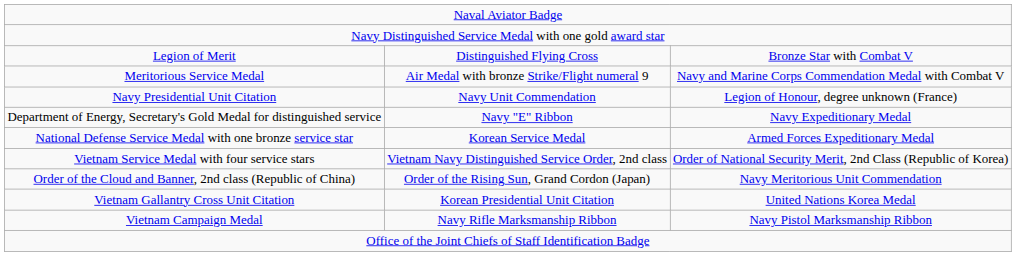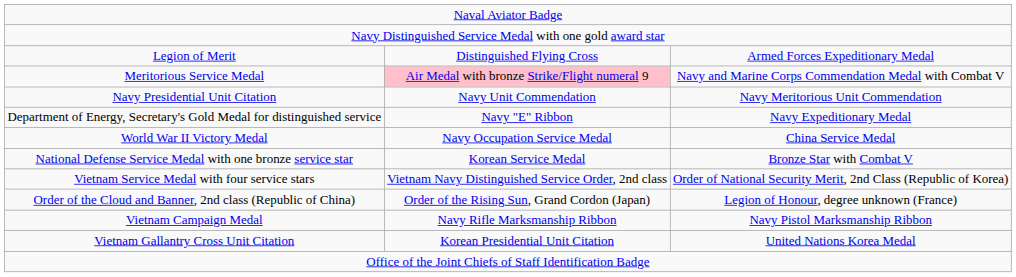 <table class=wikitable style="margin:1em auto; text-align:center;">
 <tr>
 <td colspan="3"><a href='#'>Naval Aviator Badge</a></td>
 </tr>
 <tr>
 <td colspan="3"><a href='#'>Navy Distinguished Service Medal</a> with one gold <a href='#'>award star</a></td>
 </tr>
 <tr>
 <td><a href='#'>Legion of Merit</a></td>
 <td><a href='#'>Distinguished Flying Cross</a></td>
-<td><a href='#'>Bronze Star</a> with <a href='#'>Combat V</a></td>
+<td><a href='#'>Armed Forces Expeditionary Medal</a></td>
 </tr>
 <tr>
 <td><a href='#'>Meritorious Service Medal</a></td>
-<td><a href='#'>Air Medal</a> with bronze <a href='#'>Strike/Flight numeral</a> 9</td>
+<td style="background: pink;"><a href='#'>Air Medal</a> with bronze <a href='#'>Strike/Flight numeral</a> 9</td>
 <td><a href='#'>Navy and Marine Corps Commendation Medal</a> with Combat V</td>
 </tr>
 <tr>
 <td><a href='#'>Navy Presidential Unit Citation</a></td>
 <td><a href='#'>Navy Unit Commendation</a></td>
-<td><a href='#'>Legion of Honour</a>, degree unknown (France)</td>
+<td><a href='#'>Navy Meritorious Unit Commendation</a></td>
 </tr>
 <tr>
 <td>Department of Energy, Secretary's Gold Medal for distinguished service</td>
 <td><a href='#'>Navy "E" Ribbon</a></td>
 <td><a href='#'>Navy Expeditionary Medal</a></td>
 </tr>
 <tr>
+<td><a href='#'>World War II Victory Medal</a></td>
+<td><a href='#'>Navy Occupation Service Medal</a></td>
+<td><a href='#'>China Service Medal</a></td>
+</tr>
+<tr>
 <td><a href='#'>National Defense Service Medal</a> with one bronze <a href='#'>service star</a></td>
 <td><a href='#'>Korean Service Medal</a></td>
-<td><a href='#'>Armed Forces Expeditionary Medal</a></td>
+<td><a href='#'>Bronze Star</a> with <a href='#'>Combat V</a></td>
 </tr>
 <tr>
 <td><a href='#'>Vietnam Service Medal</a> with four service stars</td>
 <td><a href='#'>Vietnam Navy Distinguished Service Order</a>, 2nd class</td>
 <td><a href='#'>Order of National Security Merit</a>, 2nd Class (Republic of Korea)</td>
 </tr>
 <tr>
 <td><a href='#'>Order of the Cloud and Banner</a>, 2nd class (Republic of China)</td>
 <td><a href='#'>Order of the Rising Sun</a>, Grand Cordon (Japan)</td>
-<td><a href='#'>Navy Meritorious Unit Commendation</a></td>
+<td><a href='#'>Legion of Honour</a>, degree unknown (France)</td>
+</tr>
+<tr>
+<td><a href='#'>Vietnam Campaign Medal</a></td>
+<td><a href='#'>Navy Rifle Marksmanship Ribbon</a></td>
+<td><a href='#'>Navy Pistol Marksmanship Ribbon</a></td>
 </tr>
 <tr>
 <td><a href='#'>Vietnam Gallantry Cross Unit Citation</a></td>
 <td><a href='#'>Korean Presidential Unit Citation</a></td>
 <td><a href='#'>United Nations Korea Medal</a></td>
 </tr>
 <tr>
-<td><a href='#'>Vietnam Campaign Medal</a></td>
-<td><a href='#'>Navy Rifle Marksmanship Ribbon</a></td>
-<td><a href='#'>Navy Pistol Marksmanship Ribbon</a></td>
-</tr>
-<tr>
 <td colspan="3"><a href='#'>Office of the Joint Chiefs of Staff Identification Badge</a></td>
 </tr>
 </table>
